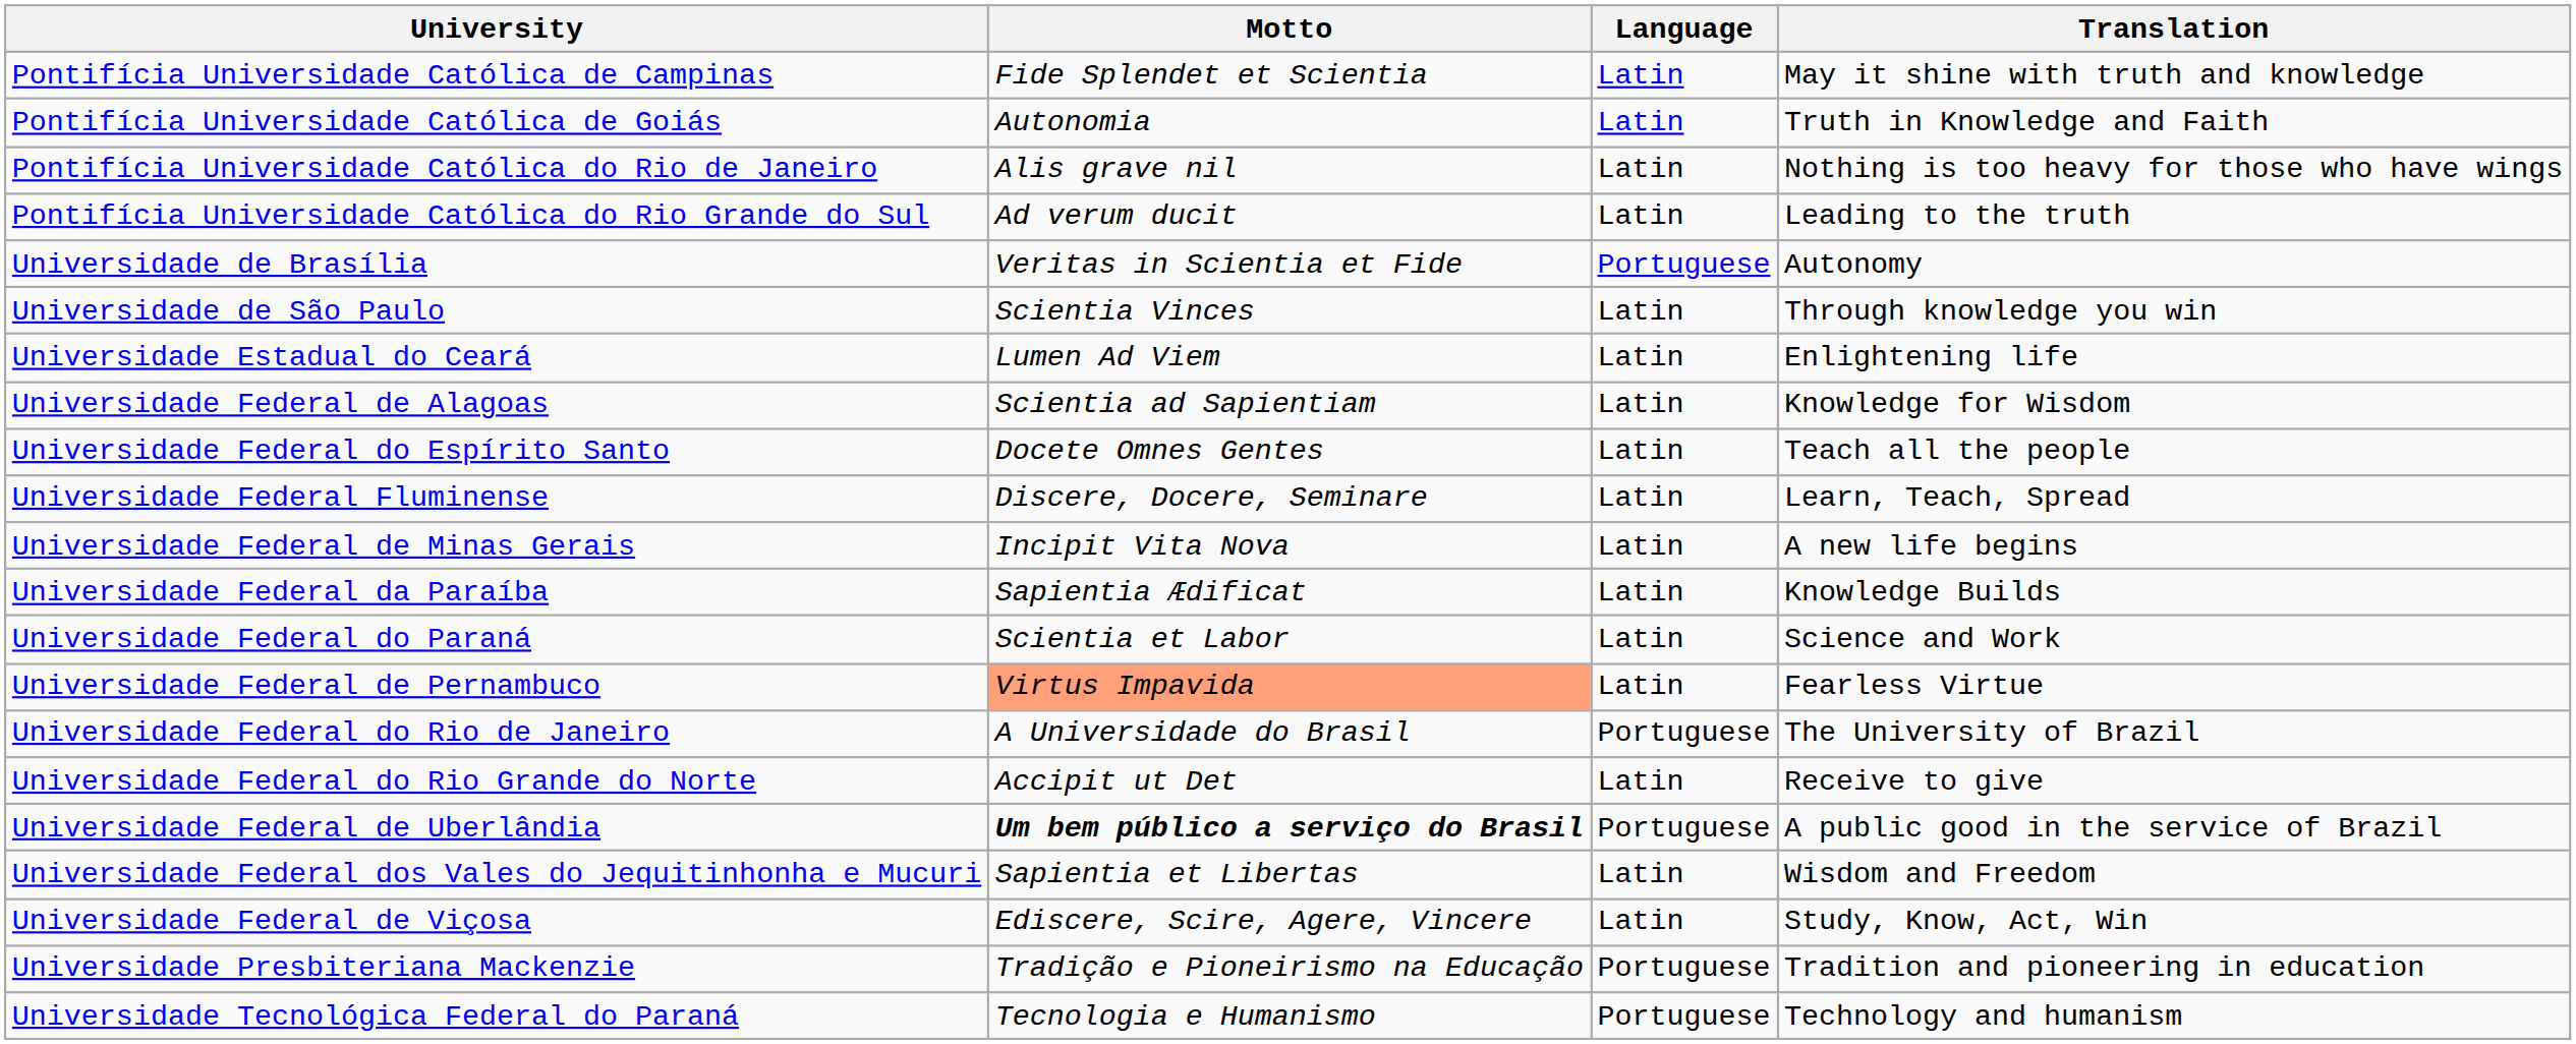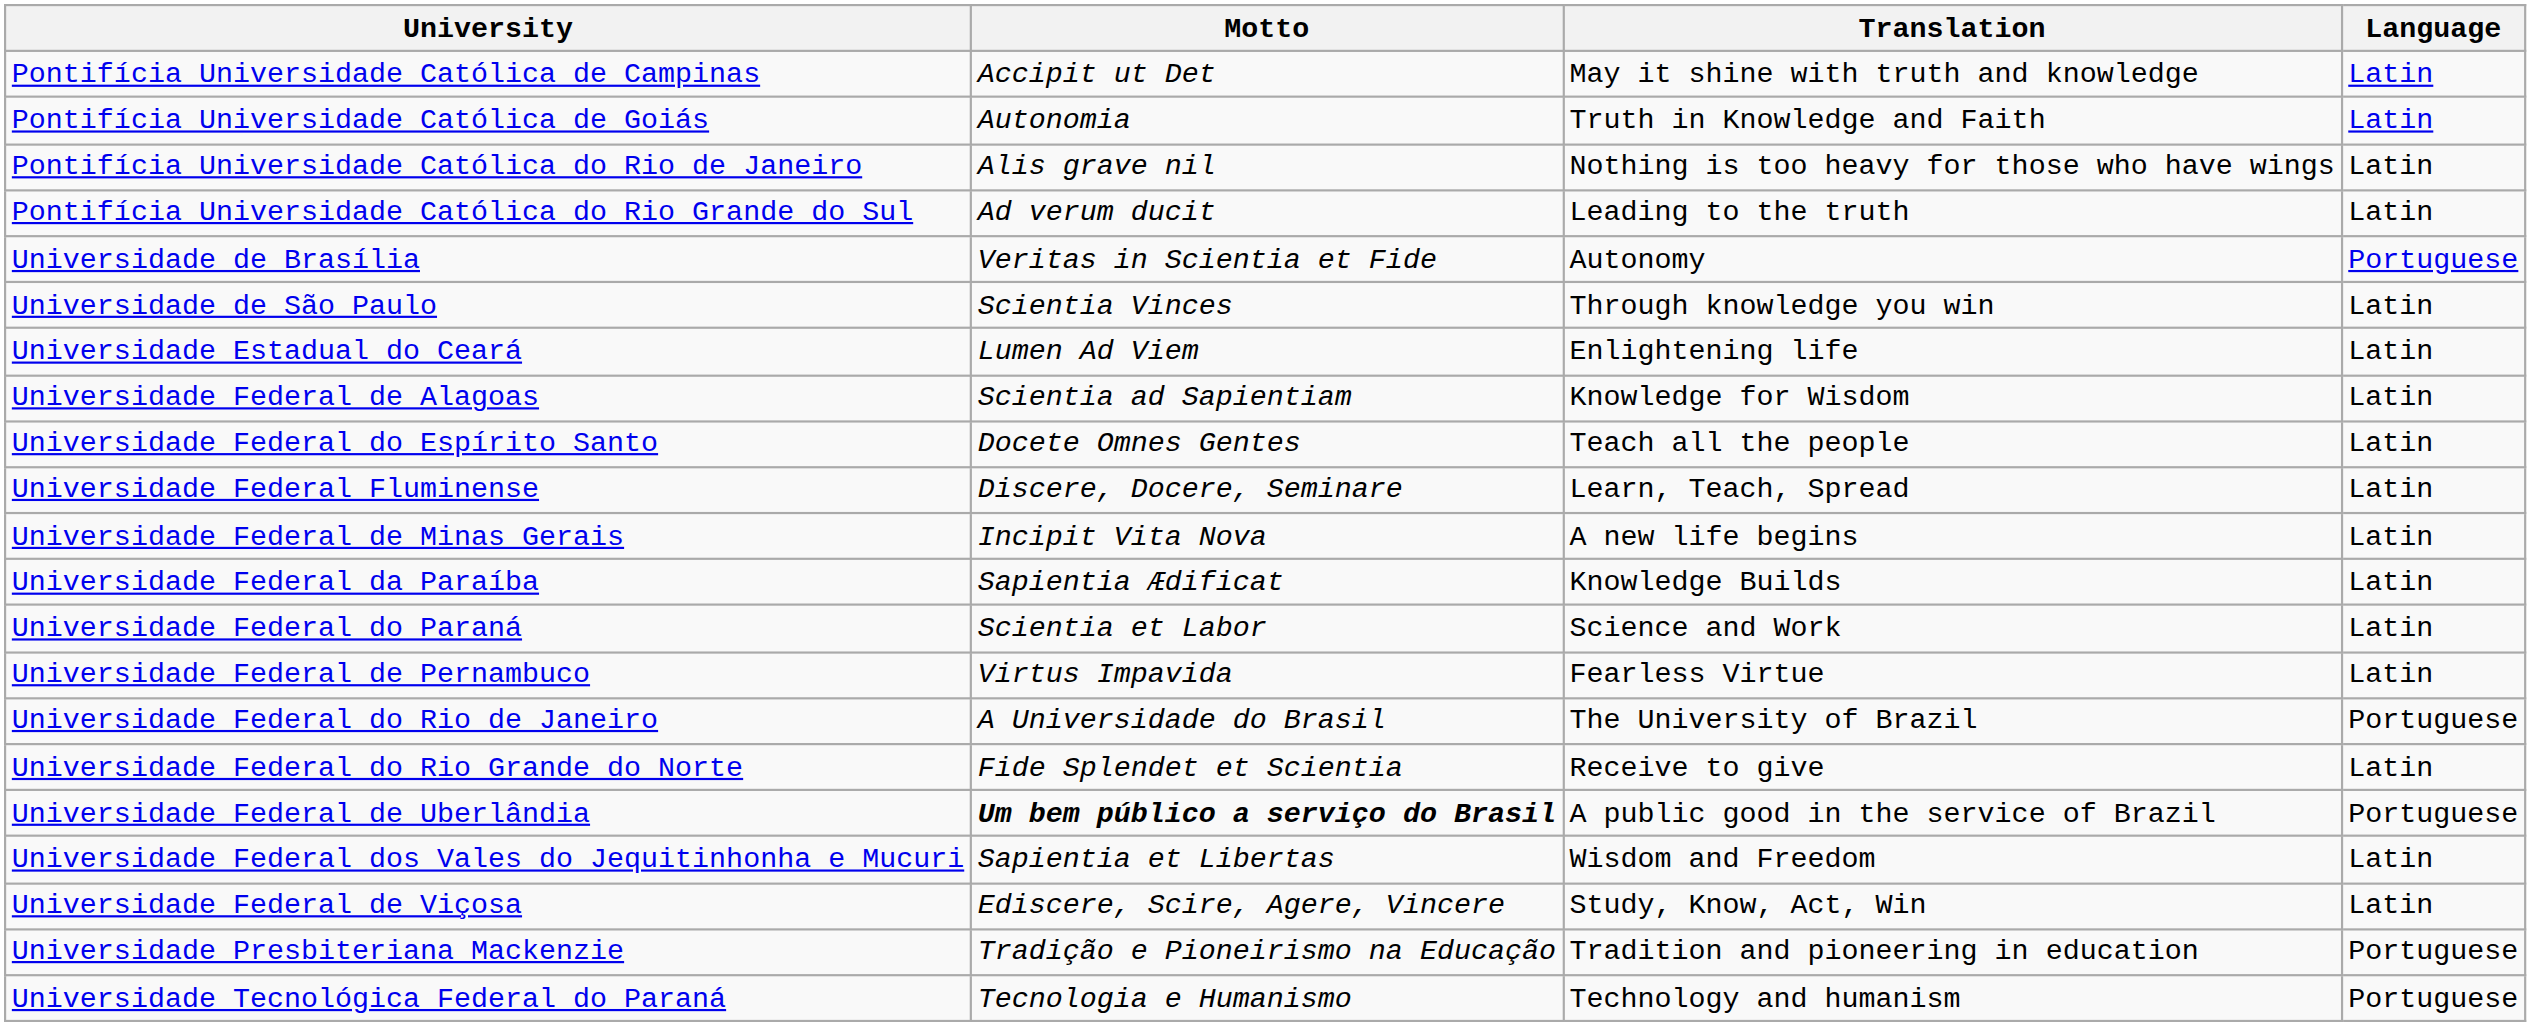 <table class="wikitable sortable plainrowheaders">
 <tr>
 <th>University</th>
 <th>Motto</th>
+<th>Translation</th>
 <th>Language</th>
-<th>Translation</th>
 </tr>
 <tr>
 <td><a href='#'>Pontifícia Universidade Católica de Campinas</a></td>
-<td><em>Fide Splendet et Scientia</em></td>
+<td><em>Accipit ut Det</em></td>
+<td>May it shine with truth and knowledge</td>
 <td><a href='#'>Latin</a></td>
-<td>May it shine with truth and knowledge</td>
 </tr>
 <tr>
 <td><a href='#'>Pontifícia Universidade Católica de Goiás</a></td>
 <td><em>Autonomia</em></td>
+<td>Truth in Knowledge and Faith</td>
 <td><a href='#'>Latin</a></td>
-<td>Truth in Knowledge and Faith</td>
 </tr>
 <tr>
 <td><a href='#'>Pontifícia Universidade Católica do Rio de Janeiro</a></td>
 <td><em>Alis grave nil</em></td>
+<td>Nothing is too heavy for those who have wings</td>
 <td>Latin</td>
-<td>Nothing is too heavy for those who have wings</td>
 </tr>
 <tr>
 <td><a href='#'>Pontifícia Universidade Católica do Rio Grande do Sul</a></td>
 <td><em>Ad verum ducit</em></td>
+<td>Leading to the truth</td>
 <td>Latin</td>
-<td>Leading to the truth</td>
 </tr>
 <tr>
 <td><a href='#'>Universidade de Brasília</a></td>
 <td><em>Veritas in Scientia et Fide</em></td>
+<td>Autonomy</td>
 <td><a href='#'>Portuguese</a></td>
-<td>Autonomy</td>
 </tr>
 <tr>
 <td><a href='#'>Universidade de São Paulo</a></td>
 <td><em>Scientia Vinces</em></td>
+<td>Through knowledge you win</td>
 <td>Latin</td>
-<td>Through knowledge you win</td>
 </tr>
 <tr>
 <td><a href='#'>Universidade Estadual do Ceará</a></td>
 <td><em>Lumen Ad Viem</em></td>
+<td>Enlightening life</td>
 <td>Latin</td>
-<td>Enlightening life</td>
 </tr>
 <tr>
 <td><a href='#'>Universidade Federal de Alagoas</a></td>
 <td><em>Scientia ad Sapientiam</em></td>
+<td>Knowledge for Wisdom</td>
 <td>Latin</td>
-<td>Knowledge for Wisdom</td>
 </tr>
 <tr>
 <td><a href='#'>Universidade Federal do Espírito Santo</a></td>
 <td><em>Docete Omnes Gentes</em></td>
+<td>Teach all the people</td>
 <td>Latin</td>
-<td>Teach all the people</td>
 </tr>
 <tr>
 <td><a href='#'>Universidade Federal Fluminense</a></td>
 <td><em>Discere, Docere, Seminare </em></td>
+<td>Learn, Teach, Spread</td>
 <td>Latin</td>
-<td>Learn, Teach, Spread</td>
 </tr>
 <tr>
 <td><a href='#'>Universidade Federal de Minas Gerais</a></td>
 <td><em>Incipit Vita Nova</em></td>
+<td>A new life begins</td>
 <td>Latin</td>
-<td>A new life begins</td>
 </tr>
 <tr>
 <td><a href='#'>Universidade Federal da Paraíba</a></td>
 <td><em>Sapientia Ædificat</em></td>
+<td>Knowledge Builds</td>
 <td>Latin</td>
-<td>Knowledge Builds</td>
 </tr>
 <tr>
 <td><a href='#'>Universidade Federal do Paraná</a></td>
 <td><em>Scientia et Labor</em></td>
+<td>Science and Work</td>
 <td>Latin</td>
-<td>Science and Work</td>
 </tr>
 <tr>
 <td><a href='#'>Universidade Federal de Pernambuco</a></td>
-<td style="background: lightsalmon;"><em>Virtus Impavida</em></td>
+<td><em>Virtus Impavida</em></td>
+<td>Fearless Virtue</td>
 <td>Latin</td>
-<td>Fearless Virtue</td>
 </tr>
 <tr>
 <td><a href='#'>Universidade Federal do Rio de Janeiro</a></td>
 <td><em>A Universidade do Brasil</em></td>
+<td>The University of Brazil</td>
 <td>Portuguese</td>
-<td>The University of Brazil</td>
 </tr>
 <tr>
 <td><a href='#'>Universidade Federal do Rio Grande do Norte</a></td>
-<td><em>Accipit ut Det</em></td>
+<td><em>Fide Splendet et Scientia</em></td>
+<td>Receive to give</td>
 <td>Latin</td>
-<td>Receive to give</td>
 </tr>
 <tr>
 <td><a href='#'>Universidade Federal de Uberlândia</a></td>
 <td><strong><em>Um bem público a serviço do Brasil</em></strong></td>
+<td>A public good in the service of Brazil</td>
 <td>Portuguese</td>
-<td>A public good in the service of Brazil</td>
 </tr>
 <tr>
 <td><a href='#'>Universidade Federal dos Vales do Jequitinhonha e Mucuri</a></td>
 <td><em>Sapientia et Libertas</em></td>
+<td>Wisdom and Freedom</td>
 <td>Latin</td>
-<td>Wisdom and Freedom</td>
 </tr>
 <tr>
 <td><a href='#'>Universidade Federal de Viçosa</a></td>
 <td><em>Ediscere, Scire, Agere, Vincere</em></td>
+<td>Study, Know, Act, Win</td>
 <td>Latin</td>
-<td>Study, Know, Act, Win</td>
 </tr>
 <tr>
 <td><a href='#'>Universidade Presbiteriana Mackenzie</a></td>
 <td><em>Tradição e Pioneirismo na Educação</em></td>
+<td>Tradition and pioneering in education</td>
 <td>Portuguese</td>
-<td>Tradition and pioneering in education</td>
 </tr>
 <tr>
 <td><a href='#'>Universidade Tecnológica Federal do Paraná</a></td>
 <td><em>Tecnologia e Humanismo</em></td>
+<td>Technology and humanism</td>
 <td>Portuguese</td>
-<td>Technology and humanism</td>
 </tr>
 </table>
